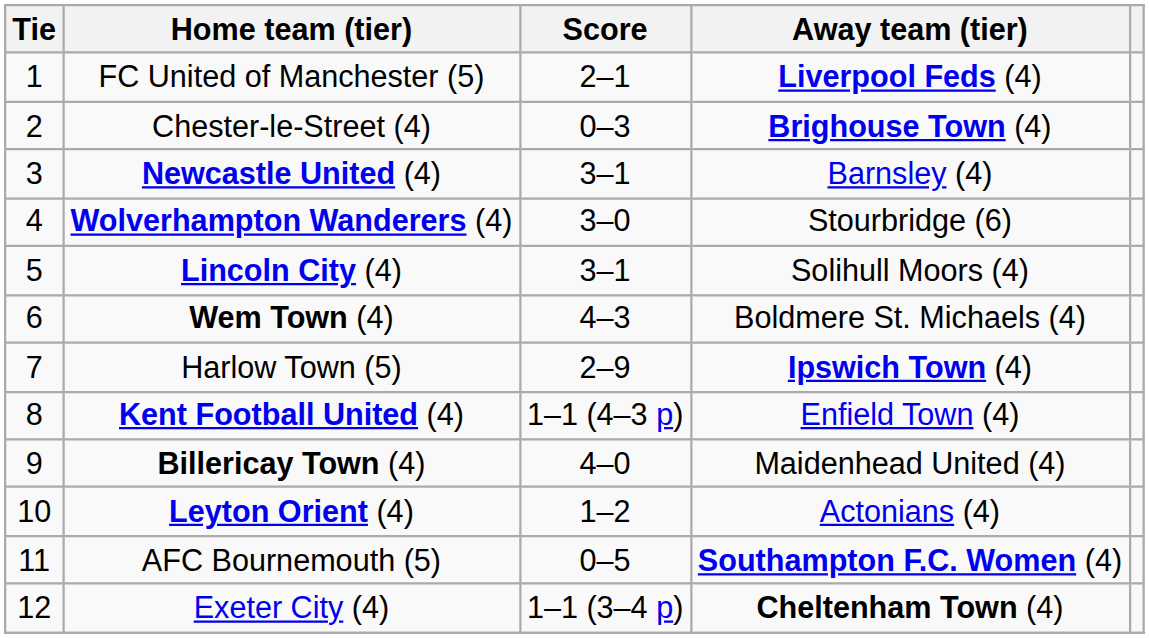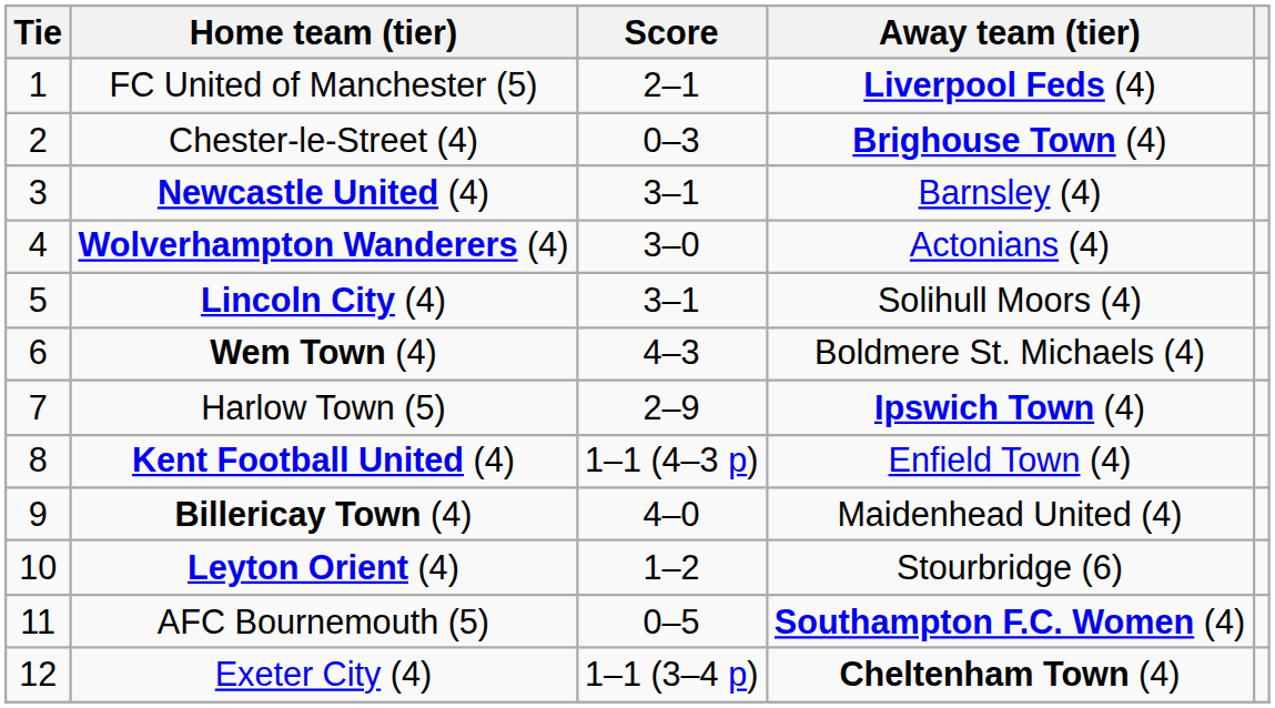 <table class="wikitable" style="text-align:center; font-size:85%">
 <tr>
 <th>Tie</th>
 <th>Home team (tier)</th>
 <th>Score</th>
 <th>Away team (tier)</th>
 <th></th>
 </tr>
 <tr>
 <td>1</td>
 <td>FC United of Manchester (5)</td>
 <td>2–1</td>
 <td><strong><a href='#'>Liverpool Feds</a></strong> (4)</td>
 <td></td>
 </tr>
 <tr>
 <td>2</td>
 <td>Chester-le-Street (4)</td>
 <td>0–3</td>
 <td><strong><a href='#'>Brighouse Town</a></strong> (4)</td>
 <td></td>
 </tr>
 <tr>
 <td>3</td>
 <td><strong><a href='#'>Newcastle United</a></strong> (4)</td>
 <td>3–1</td>
 <td><a href='#'>Barnsley</a> (4)</td>
 <td></td>
 </tr>
 <tr>
 <td>4</td>
 <td><strong><a href='#'>Wolverhampton Wanderers</a></strong> (4)</td>
 <td>3–0</td>
-<td>Stourbridge (6)</td>
+<td><a href='#'>Actonians</a> (4)</td>
 <td></td>
 </tr>
 <tr>
 <td>5</td>
 <td><strong><a href='#'>Lincoln City</a></strong> (4)</td>
 <td>3–1</td>
 <td>Solihull Moors (4)</td>
 <td></td>
 </tr>
 <tr>
 <td>6</td>
 <td><strong>Wem Town</strong> (4)</td>
 <td>4–3</td>
 <td>Boldmere St. Michaels (4)</td>
 <td></td>
 </tr>
 <tr>
 <td>7</td>
 <td>Harlow Town (5)</td>
 <td>2–9</td>
 <td><strong><a href='#'>Ipswich Town</a></strong> (4)</td>
 <td></td>
 </tr>
 <tr>
 <td>8</td>
 <td><strong><a href='#'>Kent Football United</a></strong> (4)</td>
 <td>1–1 (4–3 <a href='#'>p</a>)</td>
 <td><a href='#'>Enfield Town</a> (4)</td>
 <td></td>
 </tr>
 <tr>
 <td>9</td>
 <td><strong>Billericay Town</strong> (4)</td>
 <td>4–0</td>
 <td>Maidenhead United (4)</td>
 <td></td>
 </tr>
 <tr>
 <td>10</td>
 <td><strong><a href='#'>Leyton Orient</a></strong> (4)</td>
 <td>1–2</td>
-<td><a href='#'>Actonians</a> (4)</td>
+<td>Stourbridge (6)</td>
 <td></td>
 </tr>
 <tr>
 <td>11</td>
 <td>AFC Bournemouth (5)</td>
 <td>0–5</td>
 <td><strong><a href='#'>Southampton F.C. Women</a></strong> (4)</td>
 <td></td>
 </tr>
 <tr>
 <td>12</td>
 <td><a href='#'>Exeter City</a> (4)</td>
 <td>1–1 (3–4 <a href='#'>p</a>)</td>
 <td><strong>Cheltenham Town</strong> (4)</td>
 <td></td>
 </tr>
 <tr>
 </tr>
 </table>
